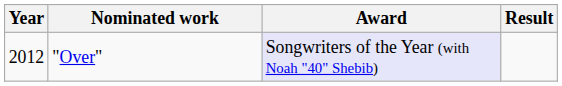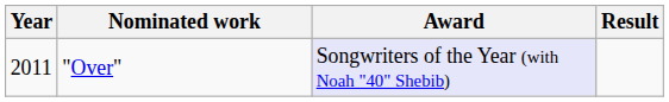 <table class="wikitable" width=80%>
 <tr>
 <th width=5%>Year</th>
 <th width=40%>Nominated work</th>
 <th width=45%>Award</th>
 <th width=10%>Result</th>
 </tr>
 <tr>
-<td>2012</td>
+<td>2011</td>
 <td>"<a href='#'>Over</a>"</td>
 <td style="background: lavender;">Songwriters of the Year <small>(with <a href='#'>Noah "40" Shebib</a>)</small></td>
 <td></td>
 </tr>
 </table>
